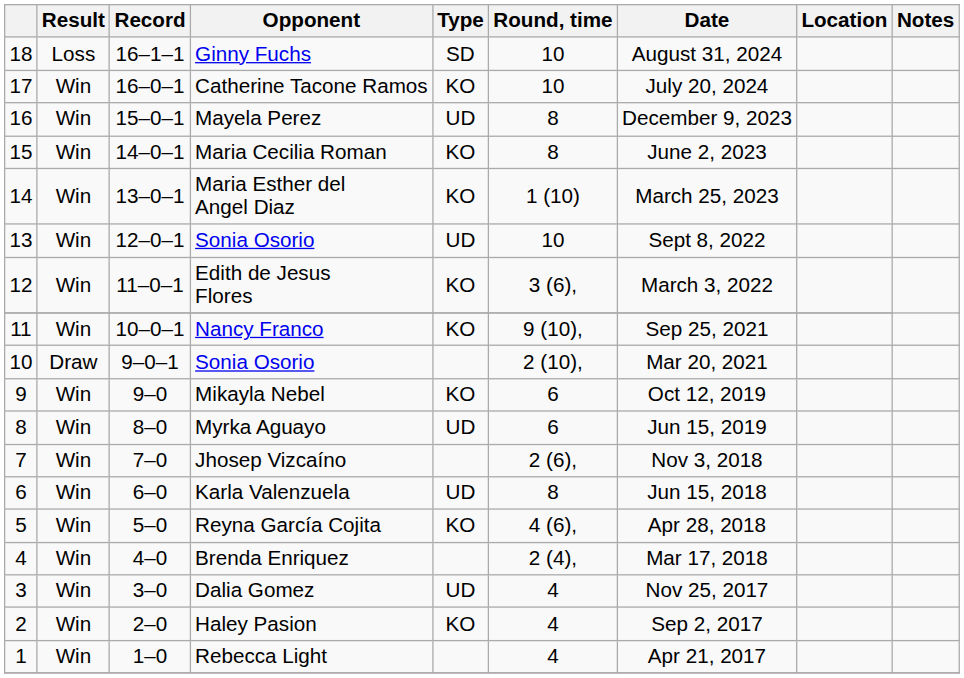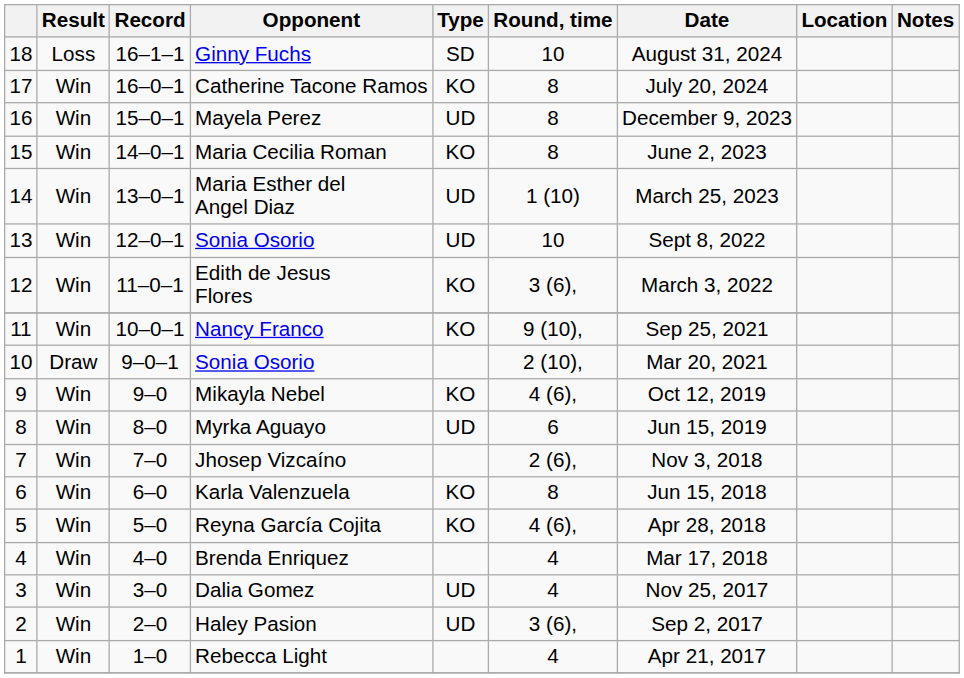 <table class="wikitable" style="text-align:center">
 <tr>
 <th></th>
 <th>Result</th>
 <th>Record</th>
 <th>Opponent</th>
 <th>Type</th>
 <th>Round, time</th>
 <th>Date</th>
 <th>Location</th>
 <th>Notes</th>
 </tr>
 <tr>
 <td>18</td>
 <td>Loss</td>
 <td>16–1–1</td>
 <td align=left><a href='#'>Ginny Fuchs</a></td>
 <td>SD</td>
 <td>10</td>
 <td>August 31, 2024</td>
 <td align=left></td>
 <td align=left></td>
 </tr>
 <tr>
 <td>17</td>
 <td>Win</td>
 <td>16–0–1</td>
 <td align=left>Catherine Tacone Ramos</td>
 <td>KO</td>
-<td>10</td>
+<td>8</td>
 <td>July 20, 2024</td>
 <td align=left></td>
 <td></td>
 </tr>
 <tr>
 <td>16</td>
 <td>Win</td>
 <td>15–0–1</td>
 <td align=left>Mayela Perez</td>
 <td>UD</td>
 <td>8</td>
 <td>December 9, 2023</td>
 <td align=left></td>
 <td></td>
 </tr>
 <tr>
 <td>15</td>
 <td>Win</td>
 <td>14–0–1</td>
 <td align=left>Maria Cecilia Roman</td>
 <td>KO</td>
 <td>8</td>
 <td>June 2, 2023</td>
 <td align=left></td>
 <td></td>
 </tr>
 <tr>
 <td>14</td>
 <td>Win</td>
 <td>13–0–1</td>
 <td align=left>Maria Esther del<br>Angel Diaz</td>
-<td>KO</td>
+<td>UD</td>
 <td>1 (10) </td>
 <td>March 25, 2023</td>
 <td align=left></td>
 </tr>
 <tr>
 <td>13</td>
 <td>Win</td>
 <td>12–0–1</td>
 <td align=left><a href='#'>Sonia Osorio</a></td>
 <td>UD</td>
 <td>10</td>
 <td>Sept 8, 2022</td>
 <td align=left></td>
 <td align=left></td>
 </tr>
 <tr>
 <td>12</td>
 <td>Win</td>
 <td>11–0–1</td>
 <td align=left>Edith de Jesus<br>Flores</td>
 <td>KO</td>
 <td>3 (6), </td>
 <td>March 3, 2022</td>
 <td align=left></td>
 </tr>
 <tr>
 </tr>
 <tr>
 <td>11</td>
 <td>Win</td>
 <td>10–0–1</td>
 <td align=left><a href='#'>Nancy Franco</a></td>
 <td>KO</td>
 <td>9 (10), </td>
 <td>Sep 25, 2021</td>
 <td align=left></td>
 <td align=left></td>
 </tr>
 <tr>
 <td>10</td>
 <td>Draw</td>
 <td>9–0–1</td>
 <td align=left><a href='#'>Sonia Osorio</a></td>
 <td></td>
 <td>2 (10), </td>
 <td>Mar 20, 2021</td>
 <td align=left></td>
 <td align=left></td>
 </tr>
 <tr>
 <td>9</td>
 <td>Win</td>
 <td>9–0</td>
 <td align=left>Mikayla Nebel</td>
 <td>KO</td>
-<td>6</td>
+<td>4 (6), </td>
 <td>Oct 12, 2019</td>
 <td align=left></td>
 <td></td>
 </tr>
 <tr>
 <td>8</td>
 <td>Win</td>
 <td>8–0</td>
 <td align=left>Myrka Aguayo</td>
 <td>UD</td>
 <td>6</td>
 <td>Jun 15, 2019</td>
 <td align=left></td>
 <td></td>
 </tr>
 <tr>
 <td>7</td>
 <td>Win</td>
 <td>7–0</td>
 <td align=left>Jhosep Vizcaíno</td>
 <td></td>
 <td>2 (6), </td>
 <td>Nov 3, 2018</td>
 <td align=left></td>
 <td></td>
 </tr>
 <tr>
 <td>6</td>
 <td>Win</td>
 <td>6–0</td>
 <td align=left>Karla Valenzuela</td>
-<td>UD</td>
+<td>KO</td>
 <td>8</td>
 <td>Jun 15, 2018</td>
 <td align=left></td>
 <td></td>
 </tr>
 <tr>
 <td>5</td>
 <td>Win</td>
 <td>5–0</td>
 <td align=left>Reyna García Cojita</td>
 <td>KO</td>
 <td>4 (6), </td>
 <td>Apr 28, 2018</td>
 <td align=left></td>
 <td></td>
 </tr>
 <tr>
 <td>4</td>
 <td>Win</td>
 <td>4–0</td>
 <td align=left>Brenda Enriquez</td>
 <td></td>
-<td>2 (4), </td>
+<td>4</td>
 <td>Mar 17, 2018</td>
 <td align=left></td>
 <td></td>
 </tr>
 <tr>
 <td>3</td>
 <td>Win</td>
 <td>3–0</td>
 <td align=left>Dalia Gomez</td>
 <td>UD</td>
 <td>4</td>
 <td>Nov 25, 2017</td>
 <td align=left></td>
 <td></td>
 </tr>
 <tr>
 <td>2</td>
 <td>Win</td>
 <td>2–0</td>
 <td align=left>Haley Pasion</td>
-<td>KO</td>
-<td>4</td>
+<td>UD</td>
+<td>3 (6), </td>
 <td>Sep 2, 2017</td>
 <td align=left></td>
 <td></td>
 </tr>
 <tr>
 <td>1</td>
 <td>Win</td>
 <td>1–0</td>
 <td align=left>Rebecca Light</td>
 <td></td>
 <td>4</td>
 <td>Apr 21, 2017</td>
 <td align=left></td>
 <td></td>
 </tr>
 <tr>
 </tr>
 </table>
